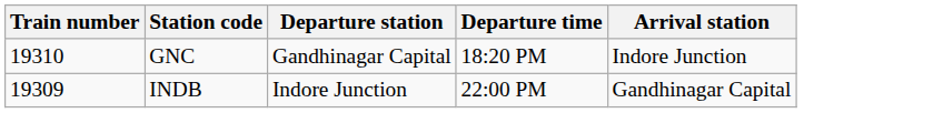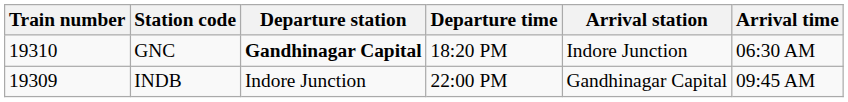 <table class="wikitable">
 <tr>
 <th>Train number</th>
 <th>Station code</th>
 <th>Departure station</th>
 <th>Departure time</th>
 <th>Arrival station</th>
+<th>Arrival time</th>
 </tr>
 <tr>
 <td>19310</td>
 <td>GNC</td>
-<td>Gandhinagar Capital</td>
+<td><strong>Gandhinagar Capital</strong></td>
 <td>18:20 PM</td>
 <td>Indore Junction</td>
+<td>06:30 AM</td>
 </tr>
 <tr>
 <td>19309</td>
 <td>INDB</td>
 <td>Indore Junction</td>
 <td>22:00 PM</td>
 <td>Gandhinagar Capital</td>
+<td>09:45 AM</td>
 </tr>
 </table>
